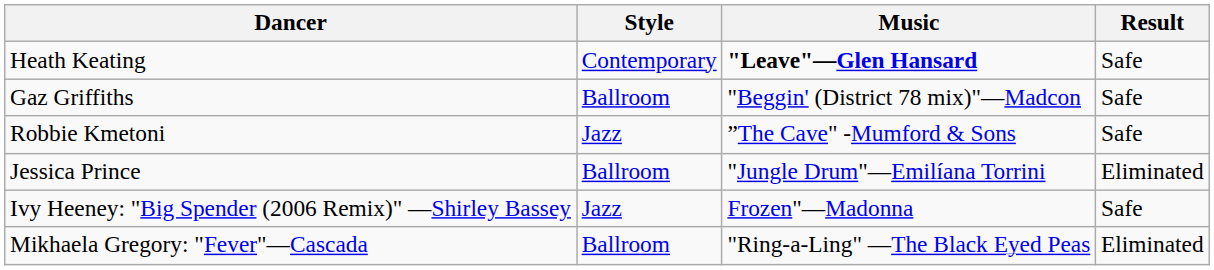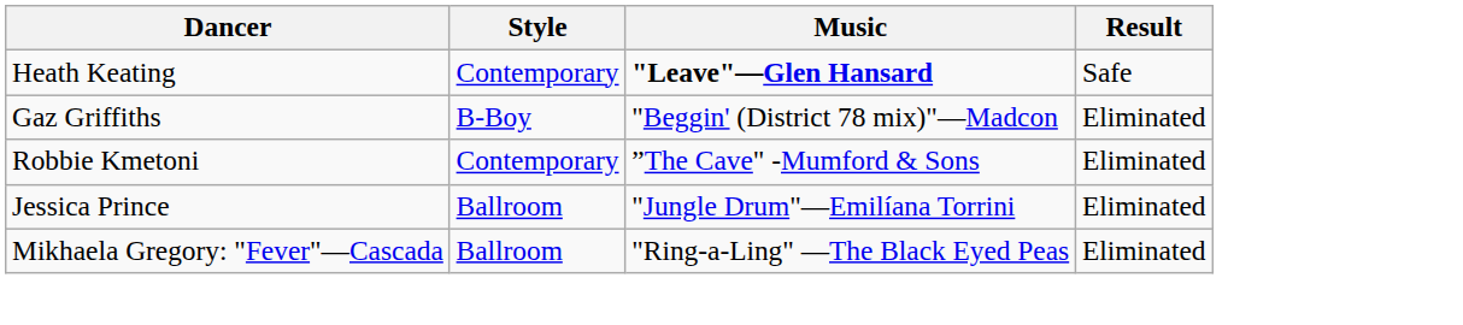 <table class="wikitable">
 <tr>
 <th>Dancer</th>
 <th>Style</th>
 <th>Music</th>
 <th>Result</th>
 </tr>
 <tr>
 <td>Heath Keating</td>
 <td><a href='#'>Contemporary</a></td>
 <td><strong>"Leave"—<a href='#'>Glen Hansard</a></strong></td>
 <td>Safe</td>
 </tr>
 <tr>
 <td>Gaz Griffiths</td>
-<td><a href='#'>Ballroom</a></td>
+<td><a href='#'>B-Boy</a></td>
 <td>"<a href='#'>Beggin'</a> (District 78 mix)"—<a href='#'>Madcon</a></td>
-<td>Safe</td>
+<td>Eliminated</td>
 </tr>
 <tr>
 <td>Robbie Kmetoni</td>
-<td><a href='#'>Jazz</a></td>
+<td><a href='#'>Contemporary</a></td>
 <td>”<a href='#'>The Cave</a>" -<a href='#'>Mumford & Sons</a></td>
-<td>Safe</td>
+<td>Eliminated</td>
 </tr>
 <tr>
 <td>Jessica Prince</td>
 <td><a href='#'>Ballroom</a></td>
 <td>"<a href='#'>Jungle Drum</a>"—<a href='#'>Emilíana Torrini</a></td>
 <td>Eliminated</td>
 </tr>
 <tr>
-<td>Ivy Heeney: "<a href='#'>Big Spender</a> (2006 Remix)" —<a href='#'>Shirley Bassey</a></td>
-<td><a href='#'>Jazz</a></td>
-<td><a href='#'>Frozen</a>"—<a href='#'>Madonna</a></td>
-<td>Safe</td>
-</tr>
-<tr>
 <td>Mikhaela Gregory: "<a href='#'>Fever</a>"—<a href='#'>Cascada</a></td>
 <td><a href='#'>Ballroom</a></td>
 <td>"Ring-a-Ling" —<a href='#'>The Black Eyed Peas</a></td>
 <td>Eliminated</td>
 </tr>
 </table>
